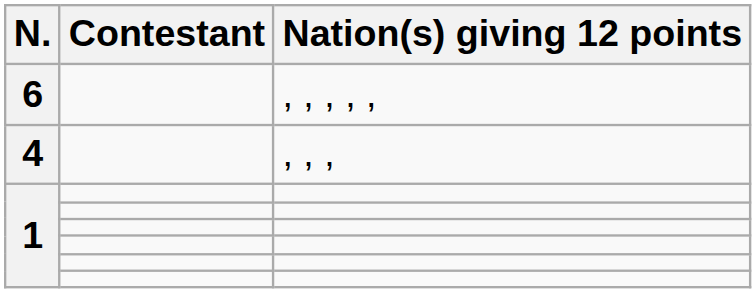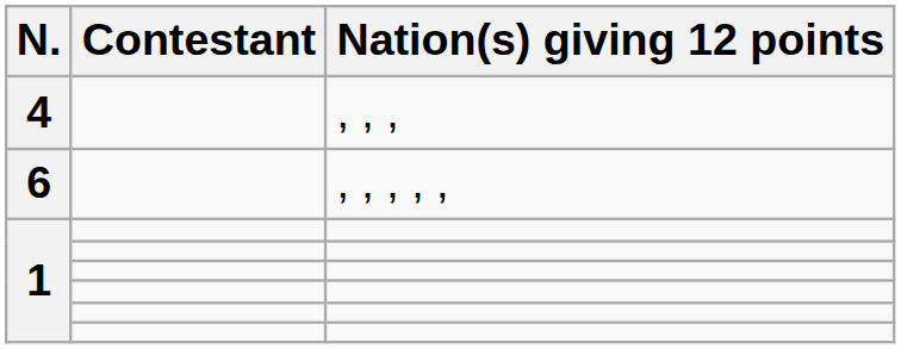 <table class="wikitable plainrowheaders">
 <tr>
 <th scope="col">N.</th>
 <th scope="col">Contestant</th>
 <th scope="col">Nation(s) giving 12 points</th>
 </tr>
 <tr>
+<th scope="row">4</th>
+<td></td>
+<td>, , , </td>
+</tr>
+<tr>
 <th scope="row">6</th>
 <td></td>
 <td>, , , , , </td>
-</tr>
-<tr>
-<th scope="row">4</th>
-<td></td>
-<td>, , , </td>
 </tr>
 <tr>
 <th scope="rowgroup" rowspan="6">1</th>
 <td></td>
 <td></td>
 </tr>
 <tr>
 <td></td>
 <td></td>
 </tr>
 <tr>
 <td></td>
 <td></td>
 </tr>
 <tr>
 <td></td>
 <td></td>
 </tr>
 <tr>
 <td></td>
 <td></td>
 </tr>
 <tr>
 <td></td>
 <td></td>
 </tr>
 </table>
